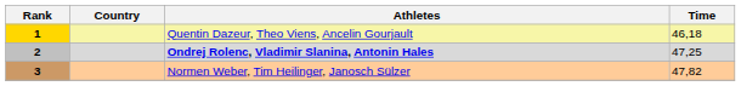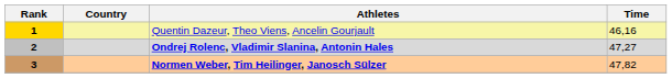 <table class="wikitable" width=100% style="font-size:90%; text-align:left;">
 <tr>
 <th>Rank</th>
 <th>Country</th>
 <th>Athletes</th>
 <th>Time</th>
 </tr>
 <tr align="center" valign="top" bgcolor="#F7F6A8">
 <th style="background:#ffd700;">1</th>
 <td align="left"></td>
 <td align="left"><a href='#'>Quentin Dazeur</a>, <a href='#'>Theo Viens</a>, <a href='#'>Ancelin Gourjault</a></td>
-<td align="left">46,18</td>
+<td align="left">46,16</td>
 </tr>
 <tr align="center" valign="top" bgcolor="#D9D9D9">
 <th style="background:#c0c0c0;">2</th>
 <td align="left"></td>
 <td align="left"><strong><a href='#'>Ondrej Rolenc</a>, <a href='#'>Vladimir Slanina</a>, <a href='#'>Antonin Hales</a></strong></td>
-<td align="left">47,25</td>
+<td align="left">47,27</td>
 </tr>
 <tr align="center" valign="top" bgcolor="#FFCC99">
 <th style="background:#cc9966;">3</th>
 <td align="left"></td>
-<td align="left"><a href='#'>Normen Weber</a>, <a href='#'>Tim Heilinger</a>, <a href='#'>Janosch Sülzer</a></td>
+<td align="left"><strong><a href='#'>Normen Weber</a>, <a href='#'>Tim Heilinger</a>, <a href='#'>Janosch Sülzer</a></strong></td>
 <td align="left">47,82</td>
 </tr>
 <tr align="center" valign="top" bgcolor="#FFFFFF">
 </tr>
 </table>
